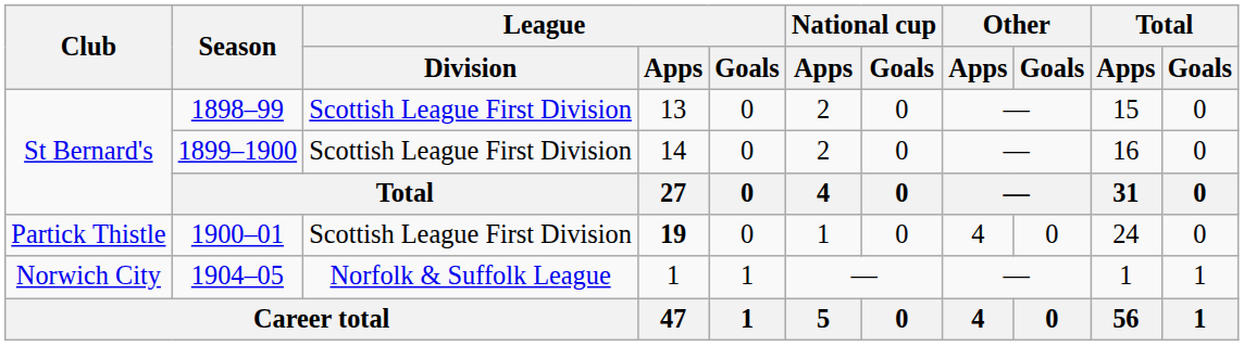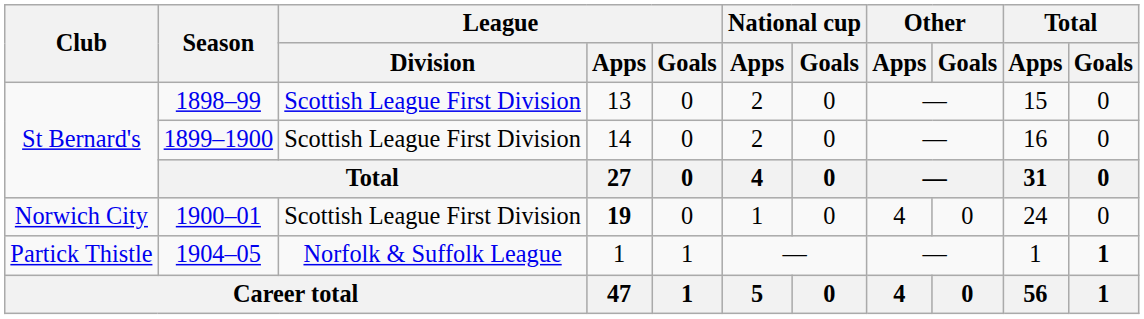 <table class="wikitable" style="text-align: center;">
 <tr>
 <th rowspan="2">Club</th>
 <th rowspan="2">Season</th>
 <th colspan="3">League</th>
 <th colspan="2">National cup</th>
 <th colspan="2">Other</th>
 <th colspan="2">Total</th>
 </tr>
 <tr>
 <th>Division</th>
 <th>Apps</th>
 <th>Goals</th>
 <th>Apps</th>
 <th>Goals</th>
 <th>Apps</th>
 <th>Goals</th>
 <th>Apps</th>
 <th>Goals</th>
 </tr>
 <tr>
 <td rowspan="3"><a href='#'>St Bernard's</a></td>
 <td><a href='#'>1898–99</a></td>
 <td><a href='#'>Scottish League First Division</a></td>
 <td>13</td>
 <td>0</td>
 <td>2</td>
 <td>0</td>
 <td colspan="2">—</td>
 <td>15</td>
 <td>0</td>
 </tr>
 <tr>
 <td><a href='#'>1899–1900</a></td>
 <td>Scottish League First Division</td>
 <td>14</td>
 <td>0</td>
 <td>2</td>
 <td>0</td>
 <td colspan="2">—</td>
 <td>16</td>
 <td>0</td>
 </tr>
 <tr>
 <th colspan="2">Total</th>
 <th>27</th>
 <th>0</th>
 <th>4</th>
 <th>0</th>
 <th colspan="2">—</th>
 <th>31</th>
 <th>0</th>
 </tr>
 <tr>
-<td><a href='#'>Partick Thistle</a></td>
+<td><a href='#'>Norwich City</a></td>
 <td><a href='#'>1900–01</a></td>
 <td>Scottish League First Division</td>
 <td><strong>19</strong></td>
 <td>0</td>
 <td>1</td>
 <td>0</td>
 <td>4</td>
 <td>0</td>
 <td>24</td>
 <td>0</td>
 </tr>
 <tr>
-<td><a href='#'>Norwich City</a></td>
+<td><a href='#'>Partick Thistle</a></td>
 <td><a href='#'>1904–05</a></td>
 <td><a href='#'>Norfolk & Suffolk League</a></td>
 <td>1</td>
 <td>1</td>
 <td colspan="2">—</td>
 <td colspan="2">—</td>
 <td>1</td>
-<td>1</td>
+<td><strong>1</strong></td>
 </tr>
 <tr>
 <th colspan="3">Career total</th>
 <th>47</th>
 <th>1</th>
 <th>5</th>
 <th>0</th>
 <th>4</th>
 <th>0</th>
 <th>56</th>
 <th>1</th>
 </tr>
 </table>
